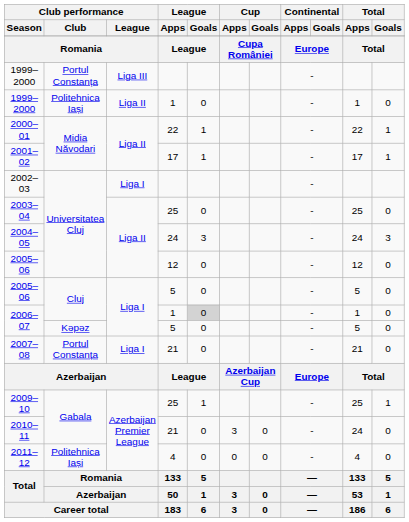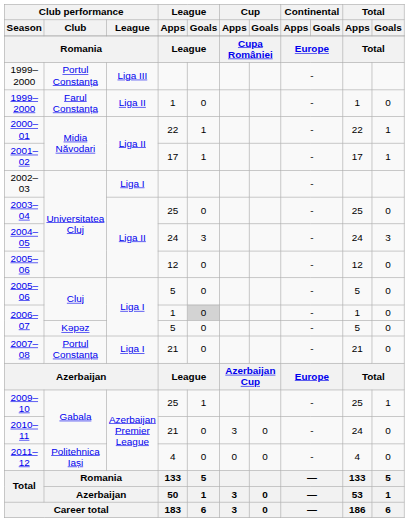 <table class="wikitable" style="text-align:center">
 <tr>
 <th colspan=3>Club performance</th>
 <th colspan=2>League</th>
 <th colspan=2>Cup</th>
 <th colspan=2>Continental</th>
 <th colspan=2>Total</th>
 </tr>
 <tr>
 <th>Season</th>
 <th>Club</th>
 <th>League</th>
 <th>Apps</th>
 <th>Goals</th>
 <th>Apps</th>
 <th>Goals</th>
 <th>Apps</th>
 <th>Goals</th>
 <th>Apps</th>
 <th>Goals</th>
 </tr>
 <tr>
 </tr>
 <tr>
 <th colspan=3>Romania</th>
 <th colspan=2>League</th>
 <th colspan=2><a href='#'>Cupa României</a></th>
 <th colspan=2><a href='#'>Europe</a></th>
 <th colspan=2>Total</th>
 </tr>
 <tr>
 <td>1999–2000</td>
 <td><a href='#'>Portul Constanța</a></td>
 <td><a href='#'>Liga III</a></td>
 <td></td>
 <td></td>
 <td></td>
 <td></td>
 <td colspan="2">-</td>
 <td></td>
 <td></td>
 </tr>
 <tr>
 <td><a href='#'>1999–2000</a></td>
-<td><a href='#'>Politehnica Iași</a></td>
+<td><a href='#'>Farul Constanța</a></td>
 <td><a href='#'>Liga II</a></td>
 <td>1</td>
 <td>0</td>
 <td></td>
 <td></td>
 <td colspan="2">-</td>
 <td>1</td>
 <td>0</td>
 </tr>
 <tr>
 <td><a href='#'>2000–01</a></td>
 <td rowspan="2"><a href='#'>Midia Năvodari</a></td>
 <td rowspan="2"><a href='#'>Liga II</a></td>
 <td>22</td>
 <td>1</td>
 <td></td>
 <td></td>
 <td colspan="2">-</td>
 <td>22</td>
 <td>1</td>
 </tr>
 <tr>
 <td><a href='#'>2001–02</a></td>
 <td>17</td>
 <td>1</td>
 <td></td>
 <td></td>
 <td colspan="2">-</td>
 <td>17</td>
 <td>1</td>
 </tr>
 <tr>
 <td>2002–03</td>
 <td rowspan="4"><a href='#'>Universitatea Cluj</a></td>
 <td><a href='#'>Liga I</a></td>
 <td></td>
 <td></td>
 <td></td>
 <td></td>
 <td colspan="2">-</td>
 <td></td>
 <td></td>
 </tr>
 <tr>
 <td><a href='#'>2003–04</a></td>
 <td rowspan="3"><a href='#'>Liga II</a></td>
 <td>25</td>
 <td>0</td>
 <td></td>
 <td></td>
 <td colspan="2">-</td>
 <td>25</td>
 <td>0</td>
 </tr>
 <tr>
 <td><a href='#'>2004–05</a></td>
 <td>24</td>
 <td>3</td>
 <td></td>
 <td></td>
 <td colspan="2">-</td>
 <td>24</td>
 <td>3</td>
 </tr>
 <tr>
 <td><a href='#'>2005–06</a></td>
 <td>12</td>
 <td>0</td>
 <td></td>
 <td></td>
 <td colspan="2">-</td>
 <td>12</td>
 <td>0</td>
 </tr>
 <tr>
 <td><a href='#'>2005–06</a></td>
 <td rowspan="2"><a href='#'>Cluj</a></td>
 <td rowspan="3"><a href='#'>Liga I</a></td>
 <td>5</td>
 <td>0</td>
 <td></td>
 <td></td>
 <td colspan="2">-</td>
 <td>5</td>
 <td>0</td>
 </tr>
 <tr>
 <td rowspan="2"><a href='#'>2006–07</a></td>
 <td>1</td>
 <td style="background: lightgrey;">0</td>
 <td></td>
 <td></td>
 <td colspan="2">-</td>
 <td>1</td>
 <td>0</td>
 </tr>
 <tr>
 <td><a href='#'>Kəpəz</a></td>
 <td>5</td>
 <td>0</td>
 <td></td>
 <td></td>
 <td colspan="2">-</td>
 <td>5</td>
 <td>0</td>
 </tr>
 <tr>
 <td><a href='#'>2007–08</a></td>
 <td><a href='#'>Portul Constanța</a></td>
 <td><a href='#'>Liga I</a></td>
 <td>21</td>
 <td>0</td>
 <td></td>
 <td></td>
 <td colspan="2">-</td>
 <td>21</td>
 <td>0</td>
 </tr>
 <tr>
 <th colspan=3>Azerbaijan</th>
 <th colspan=2>League</th>
 <th colspan=2><a href='#'>Azerbaijan Cup</a></th>
 <th colspan=2><a href='#'>Europe</a></th>
 <th colspan=2>Total</th>
 </tr>
 <tr>
 <td><a href='#'>2009–10</a></td>
 <td rowspan="2"><a href='#'>Gabala</a></td>
 <td rowspan="3"><a href='#'>Azerbaijan Premier League</a></td>
 <td>25</td>
 <td>1</td>
 <td></td>
 <td></td>
 <td colspan="2">-</td>
 <td>25</td>
 <td>1</td>
 </tr>
 <tr>
 <td><a href='#'>2010–11</a></td>
 <td>21</td>
 <td>0</td>
 <td>3</td>
 <td>0</td>
 <td colspan="2">-</td>
 <td>24</td>
 <td>0</td>
 </tr>
 <tr>
 <td><a href='#'>2011–12</a></td>
 <td><a href='#'>Politehnica Iași</a></td>
 <td>4</td>
 <td>0</td>
 <td>0</td>
 <td>0</td>
 <td colspan="2">-</td>
 <td>4</td>
 <td>0</td>
 </tr>
 <tr>
 <th rowspan=2>Total</th>
 <th colspan=2>Romania</th>
 <th>133</th>
 <th>5</th>
 <th></th>
 <th></th>
 <th colspan="2">—</th>
 <th>133</th>
 <th>5</th>
 </tr>
 <tr>
 <th colspan=2>Azerbaijan</th>
 <th>50</th>
 <th>1</th>
 <th>3</th>
 <th>0</th>
 <th colspan="2">—</th>
 <th>53</th>
 <th>1</th>
 </tr>
 <tr>
 <th colspan=3>Career total</th>
 <th>183</th>
 <th>6</th>
 <th>3</th>
 <th>0</th>
 <th colspan="2">—</th>
 <th>186</th>
 <th>6</th>
 </tr>
 </table>
